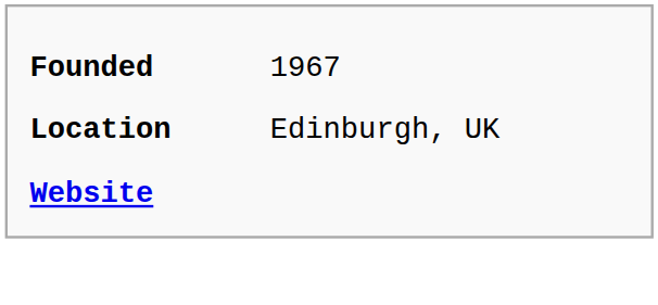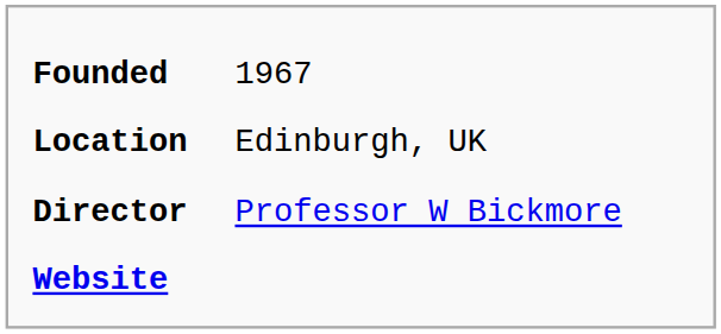 <table class="infobox" cellspacing="5" style="width: 22em; text-align: left; font-size: 88%; line-height: 1.5em;">
 <tr>
 <td colspan="2" style="text-align:center;"></td>
 </tr>
 <tr>
 <th>Founded</th>
 <td>1967</td>
 </tr>
 <tr>
 <th>Location</th>
 <td>Edinburgh, UK</td>
 </tr>
 <tr>
+<th>Director</th>
+<td><a href='#'>Professor W Bickmore</a><br></td>
+</tr>
+<tr>
 <th><a href='#'>Website</a></th>
 <td></td>
 </tr>
 </table>
